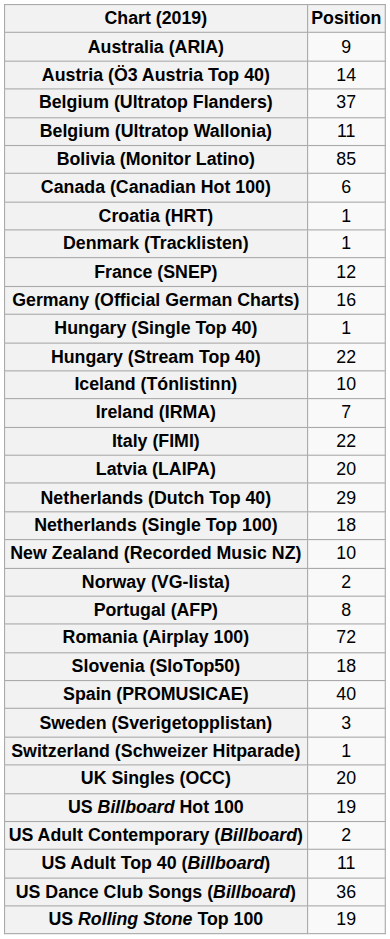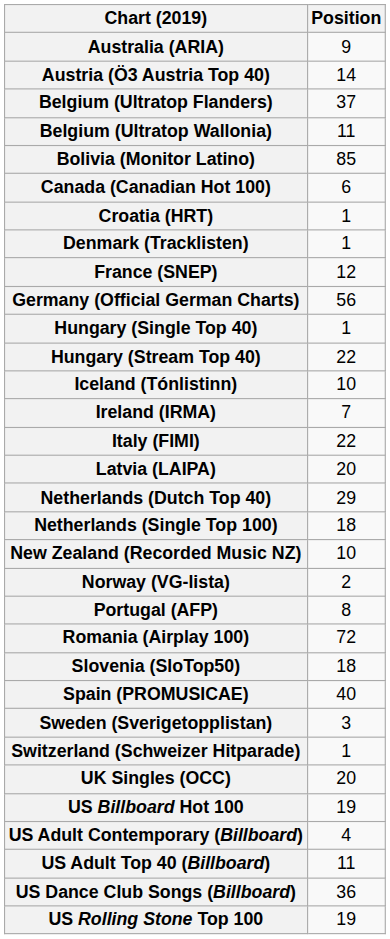 <table class="wikitable sortable plainrowheaders" style="text-align:center">
 <tr>
 <th scope="col">Chart (2019)</th>
 <th scope="col">Position</th>
 </tr>
 <tr>
 <th scope="row">Australia (ARIA)</th>
 <td>9</td>
 </tr>
 <tr>
 <th scope="row">Austria (Ö3 Austria Top 40)</th>
 <td>14</td>
 </tr>
 <tr>
 <th scope="row">Belgium (Ultratop Flanders)</th>
 <td>37</td>
 </tr>
 <tr>
 <th scope="row">Belgium (Ultratop Wallonia)</th>
 <td>11</td>
 </tr>
 <tr>
 <th scope="row">Bolivia (Monitor Latino)</th>
 <td>85</td>
 </tr>
 <tr>
 <th scope="row">Canada (Canadian Hot 100)</th>
 <td>6</td>
 </tr>
 <tr>
 <th scope="row">Croatia (HRT)</th>
 <td>1</td>
 </tr>
 <tr>
 <th scope="row">Denmark (Tracklisten)</th>
 <td>1</td>
 </tr>
 <tr>
 <th scope="row">France (SNEP)</th>
 <td>12</td>
 </tr>
 <tr>
 <th scope="row">Germany (Official German Charts)</th>
-<td>16</td>
+<td>56</td>
 </tr>
 <tr>
 <th scope="row">Hungary (Single Top 40)</th>
 <td>1</td>
 </tr>
 <tr>
 <th scope="row">Hungary (Stream Top 40)</th>
 <td>22</td>
 </tr>
 <tr>
 <th scope="row">Iceland (Tónlistinn)</th>
 <td>10</td>
 </tr>
 <tr>
 <th scope="row">Ireland (IRMA)</th>
 <td>7</td>
 </tr>
 <tr>
 <th scope="row">Italy (FIMI)</th>
 <td>22</td>
 </tr>
 <tr>
 <th scope="row">Latvia (LAIPA)</th>
 <td>20</td>
 </tr>
 <tr>
 <th scope="row">Netherlands (Dutch Top 40)</th>
 <td>29</td>
 </tr>
 <tr>
 <th scope="row">Netherlands (Single Top 100)</th>
 <td>18</td>
 </tr>
 <tr>
 <th scope="row">New Zealand (Recorded Music NZ)</th>
 <td>10</td>
 </tr>
 <tr>
 <th scope="row">Norway (VG-lista)</th>
 <td>2</td>
 </tr>
 <tr>
 <th scope="row">Portugal (AFP)</th>
 <td>8</td>
 </tr>
 <tr>
 <th scope="row">Romania (Airplay 100)</th>
 <td>72</td>
 </tr>
 <tr>
 <th scope="row">Slovenia (SloTop50)</th>
 <td>18</td>
 </tr>
 <tr>
 <th scope="row">Spain (PROMUSICAE)</th>
 <td>40</td>
 </tr>
 <tr>
 <th scope="row">Sweden (Sverigetopplistan)</th>
 <td>3</td>
 </tr>
 <tr>
 <th scope="row">Switzerland (Schweizer Hitparade)</th>
 <td>1</td>
 </tr>
 <tr>
 <th scope="row">UK Singles (OCC)</th>
 <td>20</td>
 </tr>
 <tr>
 <th scope="row">US <em>Billboard</em> Hot 100</th>
 <td>19</td>
 </tr>
 <tr>
 <th scope="row">US Adult Contemporary (<em>Billboard</em>)</th>
-<td>2</td>
+<td>4</td>
 </tr>
 <tr>
 <th scope="row">US Adult Top 40 (<em>Billboard</em>)</th>
 <td>11</td>
 </tr>
 <tr>
 <th scope="row">US Dance Club Songs (<em>Billboard</em>)</th>
 <td>36</td>
 </tr>
 <tr>
 <th scope="row">US <em>Rolling Stone</em> Top 100</th>
 <td>19</td>
 </tr>
 </table>
